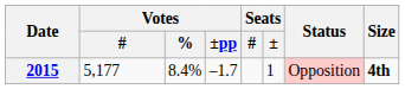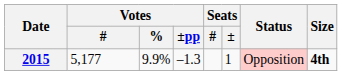 <table class="wikitable" style="font-size:98%;">
 <tr>
 <th width="65" rowspan="2">Date</th>
 <th colspan="3">Votes</th>
 <th colspan="2">Seats</th>
 <th rowspan="2">Status</th>
 <th rowspan="2">Size</th>
 </tr>
 <tr>
 <th width="75">#</th>
 <th>%</th>
 <th>±<a href='#'>pp</a></th>
 <th>#</th>
 <th>±</th>
 </tr>
 <tr>
 <th><a href='#'>2015</a></th>
 <td>5,177</td>
-<td>8.4%</td>
-<td>–1.7</td>
+<td>9.9%</td>
+<td>–1.3</td>
 <td style="text-align:center;"></td>
 <td>1</td>
 <td style="background-color:#fcc;">Opposition</td>
 <td><strong>4th</strong></td>
 </tr>
 </table>
